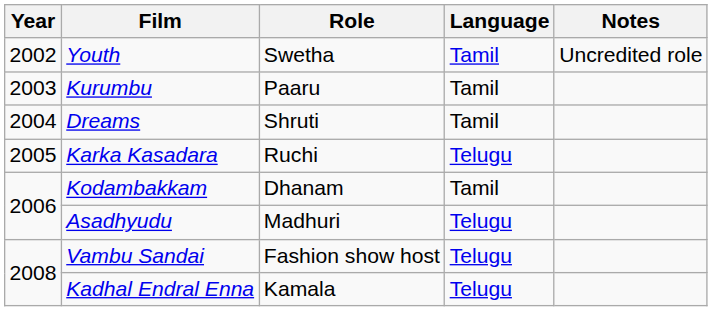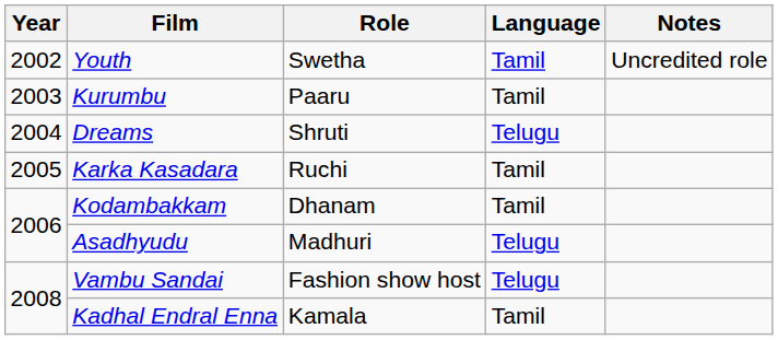 <table class="wikitable sortable">
 <tr>
 <th>Year</th>
 <th>Film</th>
 <th>Role</th>
 <th>Language</th>
 <th class=unsortable>Notes</th>
 </tr>
 <tr>
 <td>2002</td>
 <td><em><a href='#'>Youth</a></em></td>
 <td>Swetha</td>
 <td><a href='#'>Tamil</a></td>
 <td>Uncredited role</td>
 </tr>
 <tr>
 <td>2003</td>
 <td><em><a href='#'>Kurumbu</a></em></td>
 <td>Paaru</td>
 <td>Tamil</td>
 <td></td>
 </tr>
 <tr>
 <td>2004</td>
 <td><em><a href='#'>Dreams</a></em></td>
 <td>Shruti</td>
-<td>Tamil</td>
+<td><a href='#'>Telugu</a></td>
 <td></td>
 </tr>
 <tr>
 <td>2005</td>
 <td><em><a href='#'>Karka Kasadara</a></em></td>
 <td>Ruchi</td>
-<td><a href='#'>Telugu</a></td>
+<td>Tamil</td>
 <td></td>
 </tr>
 <tr>
 <td rowspan="2">2006</td>
 <td><em><a href='#'>Kodambakkam</a></em></td>
 <td>Dhanam</td>
 <td>Tamil</td>
 <td></td>
 </tr>
 <tr>
 <td><em><a href='#'>Asadhyudu</a></em></td>
 <td>Madhuri</td>
 <td><a href='#'>Telugu</a></td>
 <td></td>
 </tr>
 <tr>
 <td rowspan="2">2008</td>
 <td><em><a href='#'>Vambu Sandai</a></em></td>
 <td>Fashion show host</td>
 <td><a href='#'>Telugu</a></td>
 <td></td>
 </tr>
 <tr>
 <td><em><a href='#'>Kadhal Endral Enna</a></em></td>
 <td>Kamala</td>
-<td><a href='#'>Telugu</a></td>
+<td>Tamil</td>
 <td></td>
 </tr>
 </table>
